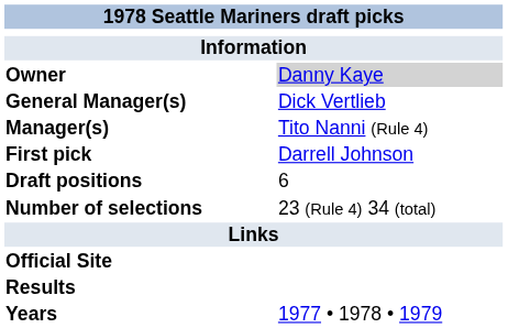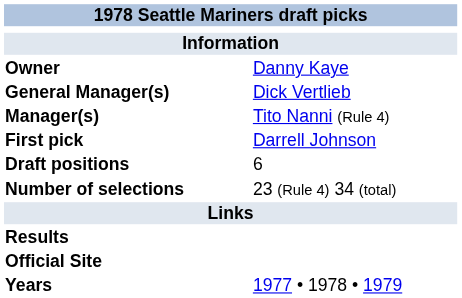 <table class="toccolours" style="float: right; clear: right; margin: 0 0 1em 1em; width: 26em;">
 <tr style="text-align:center;">
 <th colspan="2" style="text-align: center; background-color: LightSteelBlue;">1978 Seattle Mariners draft picks</th>
 </tr>
 <tr>
 <td colspan="2" style="text-align: center"></td>
 </tr>
 <tr>
 <th style="background: #E0E7EF;" colspan="2">Information</th>
 </tr>
 <tr>
 <td><strong>Owner</strong></td>
-<td style="background: lightgrey;"><a href='#'>Danny Kaye</a></td>
+<td><a href='#'>Danny Kaye</a></td>
 </tr>
 <tr>
 <td style="vertical-align: top;"><strong>General Manager(s)</strong></td>
 <td><a href='#'>Dick Vertlieb</a></td>
 </tr>
 <tr>
 <td style="vertical-align: top;"><strong>Manager(s)</strong></td>
 <td><a href='#'>Tito Nanni</a> <small>(Rule 4)</small></td>
 </tr>
 <tr>
 <td style="vertical-align: top;"><strong>First pick</strong></td>
 <td><a href='#'>Darrell Johnson</a></td>
 </tr>
 <tr>
 <td style="vertical-align: top;"><strong>Draft positions</strong></td>
 <td>6 </td>
 </tr>
 <tr>
 <td style="vertical-align: middle;"><strong>Number of selections</strong></td>
 <td>23 <small>(Rule 4)</small> 34 <small>(total)</small></td>
 </tr>
 <tr>
 <th style="background: #E0E7EF;" colspan="2">Links</th>
 </tr>
 <tr>
+<td style="vertical-align: top;"><strong>Results</strong></td>
+<td></td>
+</tr>
+<tr>
 <td style="vertical-align: top;"><strong>Official Site</strong></td>
 <td> </td>
-</tr>
-<tr>
-<td style="vertical-align: top;"><strong>Results</strong></td>
-<td></td>
 </tr>
 <tr>
 <td style="vertical-align: top;"><strong>Years</strong></td>
 <td><a href='#'>1977</a> • 1978 • <a href='#'>1979</a></td>
 </tr>
 </table>
